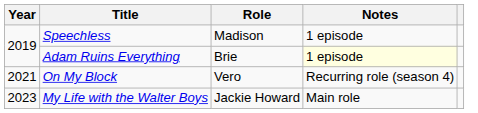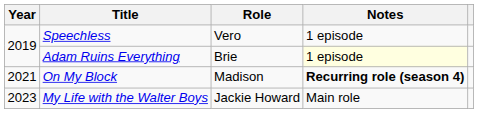 <table class="wikitable plainrowheaders sortable">
 <tr>
 <th scope="col">Year</th>
 <th scope="col">Title</th>
 <th scope="col">Role</th>
 <th scope="col">Notes</th>
 <th scope="col" class="unsortable"></th>
 </tr>
 <tr>
 <td rowspan=2>2019</td>
 <td><em><a href='#'>Speechless</a></em></td>
-<td>Madison</td>
+<td>Vero</td>
 <td>1 episode</td>
 <td></td>
 </tr>
 <tr>
 <td><em><a href='#'>Adam Ruins Everything</a></em></td>
 <td>Brie</td>
 <td style="background: lightyellow;">1 episode</td>
 <td style="text-align:center;"></td>
 </tr>
 <tr>
 <td scope="row">2021</td>
 <td><em><a href='#'>On My Block</a></em></td>
-<td>Vero</td>
-<td>Recurring role (season 4)</td>
+<td>Madison</td>
+<td><strong>Recurring role (season 4)</strong></td>
 <td style="text-align:center;"></td>
 </tr>
 <tr>
 <td scope="row">2023</td>
 <td><em><a href='#'>My Life with the Walter Boys</a></em></td>
 <td>Jackie Howard</td>
 <td>Main role</td>
 <td style="text-align:center;"></td>
 </tr>
 </table>
